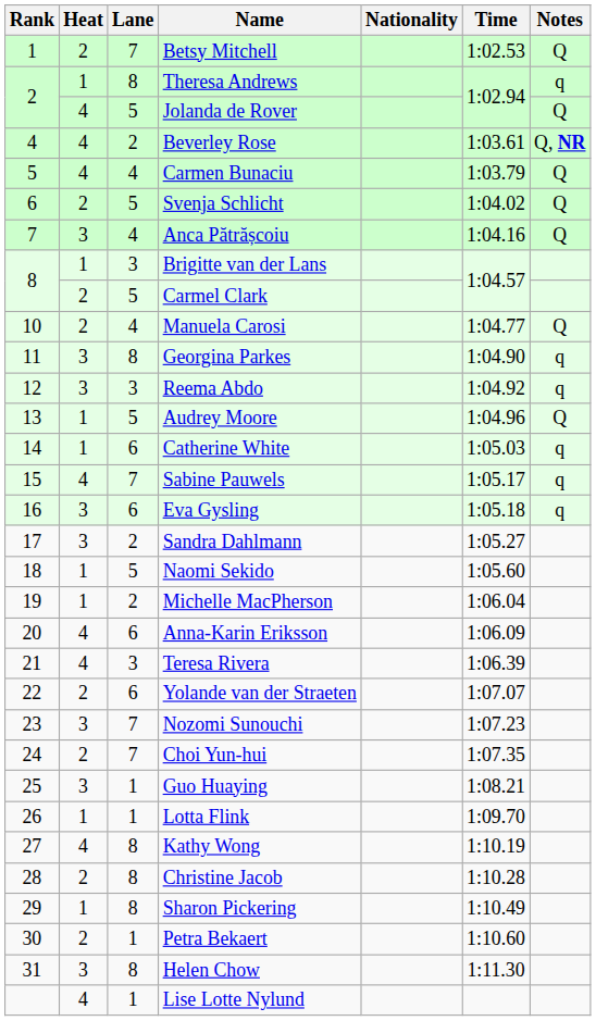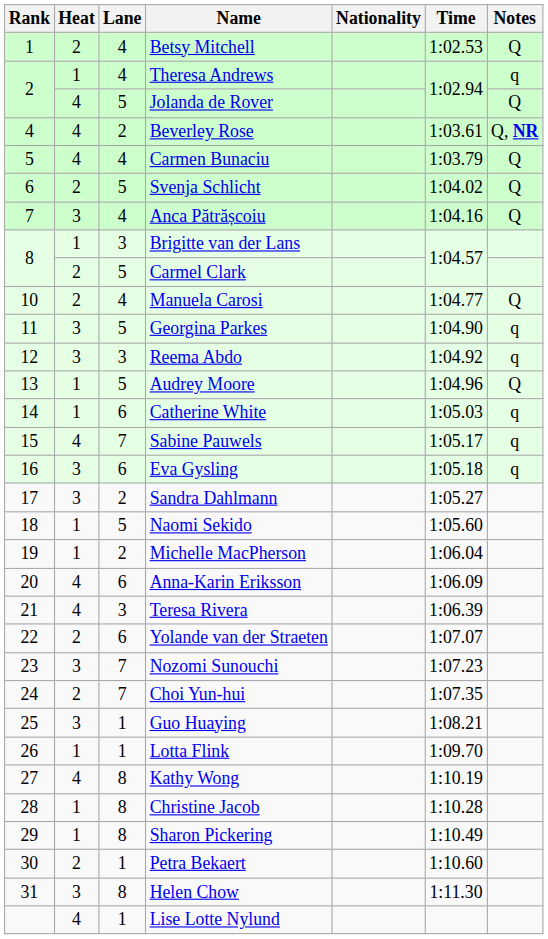 <table class="wikitable sortable" style="text-align:center">
 <tr>
 <th>Rank</th>
 <th>Heat</th>
 <th>Lane</th>
 <th>Name</th>
 <th>Nationality</th>
 <th>Time</th>
 <th>Notes</th>
 </tr>
 <tr bgcolor=#cfc>
 <td>1</td>
 <td>2</td>
-<td>7</td>
+<td>4</td>
 <td align=left><a href='#'>Betsy Mitchell</a></td>
 <td align=left></td>
 <td>1:02.53</td>
 <td>Q</td>
 </tr>
 <tr bgcolor=#cfc>
 <td rowspan=2>2</td>
 <td>1</td>
-<td>8</td>
+<td>4</td>
 <td align=left><a href='#'>Theresa Andrews</a></td>
 <td align=left></td>
 <td rowspan=2>1:02.94</td>
 <td>q</td>
 </tr>
 <tr bgcolor=#cfc>
 <td>4</td>
 <td>5</td>
 <td align=left><a href='#'>Jolanda de Rover</a></td>
 <td align=left></td>
 <td>Q</td>
 </tr>
 <tr bgcolor=#cfc>
 <td>4</td>
 <td>4</td>
 <td>2</td>
 <td align=left><a href='#'>Beverley Rose</a></td>
 <td align=left></td>
 <td>1:03.61</td>
 <td>Q, <strong><a href='#'>NR</a></strong></td>
 </tr>
 <tr bgcolor=#cfc>
 <td>5</td>
 <td>4</td>
 <td>4</td>
 <td align=left><a href='#'>Carmen Bunaciu</a></td>
 <td align=left></td>
 <td>1:03.79</td>
 <td>Q</td>
 </tr>
 <tr bgcolor=#cfc>
 <td>6</td>
 <td>2</td>
 <td>5</td>
 <td align=left><a href='#'>Svenja Schlicht</a></td>
 <td align=left></td>
 <td>1:04.02</td>
 <td>Q</td>
 </tr>
 <tr bgcolor=#cfc>
 <td>7</td>
 <td>3</td>
 <td>4</td>
 <td align=left><a href='#'>Anca Pătrășcoiu</a></td>
 <td align=left></td>
 <td>1:04.16</td>
 <td>Q</td>
 </tr>
 <tr bgcolor=e5ffe5>
 <td rowspan=2>8</td>
 <td>1</td>
 <td>3</td>
 <td align=left><a href='#'>Brigitte van der Lans</a></td>
 <td align=left></td>
 <td rowspan=2>1:04.57</td>
 <td></td>
 </tr>
 <tr bgcolor=e5ffe5>
 <td>2</td>
 <td>5</td>
 <td align=left><a href='#'>Carmel Clark</a></td>
 <td align=left></td>
 <td></td>
 </tr>
 <tr bgcolor=e5ffe5>
 <td>10</td>
 <td>2</td>
 <td>4</td>
 <td align=left><a href='#'>Manuela Carosi</a></td>
 <td align=left></td>
 <td>1:04.77</td>
 <td>Q</td>
 </tr>
 <tr bgcolor=e5ffe5>
 <td>11</td>
 <td>3</td>
-<td>8</td>
+<td>5</td>
 <td align=left><a href='#'>Georgina Parkes</a></td>
 <td align=left></td>
 <td>1:04.90</td>
 <td>q</td>
 </tr>
 <tr bgcolor=e5ffe5>
 <td>12</td>
 <td>3</td>
 <td>3</td>
 <td align=left><a href='#'>Reema Abdo</a></td>
 <td align=left></td>
 <td>1:04.92</td>
 <td>q</td>
 </tr>
 <tr bgcolor=e5ffe5>
 <td>13</td>
 <td>1</td>
 <td>5</td>
 <td align=left><a href='#'>Audrey Moore</a></td>
 <td align=left></td>
 <td>1:04.96</td>
 <td>Q</td>
 </tr>
 <tr bgcolor=e5ffe5>
 <td>14</td>
 <td>1</td>
 <td>6</td>
 <td align=left><a href='#'>Catherine White</a></td>
 <td align=left></td>
 <td>1:05.03</td>
 <td>q</td>
 </tr>
 <tr bgcolor=e5ffe5>
 <td>15</td>
 <td>4</td>
 <td>7</td>
 <td align=left><a href='#'>Sabine Pauwels</a></td>
 <td align=left></td>
 <td>1:05.17</td>
 <td>q</td>
 </tr>
 <tr bgcolor=e5ffe5>
 <td>16</td>
 <td>3</td>
 <td>6</td>
 <td align=left><a href='#'>Eva Gysling</a></td>
 <td align=left></td>
 <td>1:05.18</td>
 <td>q</td>
 </tr>
 <tr>
 <td>17</td>
 <td>3</td>
 <td>2</td>
 <td align=left><a href='#'>Sandra Dahlmann</a></td>
 <td align=left></td>
 <td>1:05.27</td>
 <td></td>
 </tr>
 <tr>
 <td>18</td>
 <td>1</td>
 <td>5</td>
 <td align=left><a href='#'>Naomi Sekido</a></td>
 <td align=left></td>
 <td>1:05.60</td>
 <td></td>
 </tr>
 <tr>
 <td>19</td>
 <td>1</td>
 <td>2</td>
 <td align=left><a href='#'>Michelle MacPherson</a></td>
 <td align=left></td>
 <td>1:06.04</td>
 <td></td>
 </tr>
 <tr>
 <td>20</td>
 <td>4</td>
 <td>6</td>
 <td align=left><a href='#'>Anna-Karin Eriksson</a></td>
 <td align=left></td>
 <td>1:06.09</td>
 <td></td>
 </tr>
 <tr>
 <td>21</td>
 <td>4</td>
 <td>3</td>
 <td align=left><a href='#'>Teresa Rivera</a></td>
 <td align=left></td>
 <td>1:06.39</td>
 <td></td>
 </tr>
 <tr>
 <td>22</td>
 <td>2</td>
 <td>6</td>
 <td align=left><a href='#'>Yolande van der Straeten</a></td>
 <td align=left></td>
 <td>1:07.07</td>
 <td></td>
 </tr>
 <tr>
 <td>23</td>
 <td>3</td>
 <td>7</td>
 <td align=left><a href='#'>Nozomi Sunouchi</a></td>
 <td align=left></td>
 <td>1:07.23</td>
 <td></td>
 </tr>
 <tr>
 <td>24</td>
 <td>2</td>
 <td>7</td>
 <td align=left><a href='#'>Choi Yun-hui</a></td>
 <td align=left></td>
 <td>1:07.35</td>
 <td></td>
 </tr>
 <tr>
 <td>25</td>
 <td>3</td>
 <td>1</td>
 <td align=left><a href='#'>Guo Huaying</a></td>
 <td align=left></td>
 <td>1:08.21</td>
 <td></td>
 </tr>
 <tr>
 <td>26</td>
 <td>1</td>
 <td>1</td>
 <td align=left><a href='#'>Lotta Flink</a></td>
 <td align=left></td>
 <td>1:09.70</td>
 <td></td>
 </tr>
 <tr>
 <td>27</td>
 <td>4</td>
 <td>8</td>
 <td align=left><a href='#'>Kathy Wong</a></td>
 <td align=left></td>
 <td>1:10.19</td>
 <td></td>
 </tr>
 <tr>
 <td>28</td>
-<td>2</td>
+<td>1</td>
 <td>8</td>
 <td align=left><a href='#'>Christine Jacob</a></td>
 <td align=left></td>
 <td>1:10.28</td>
 <td></td>
 </tr>
 <tr>
 <td>29</td>
 <td>1</td>
 <td>8</td>
 <td align=left><a href='#'>Sharon Pickering</a></td>
 <td align=left></td>
 <td>1:10.49</td>
 <td></td>
 </tr>
 <tr>
 <td>30</td>
 <td>2</td>
 <td>1</td>
 <td align=left><a href='#'>Petra Bekaert</a></td>
 <td align=left></td>
 <td>1:10.60</td>
 <td></td>
 </tr>
 <tr>
 <td>31</td>
 <td>3</td>
 <td>8</td>
 <td align=left><a href='#'>Helen Chow</a></td>
 <td align=left></td>
 <td>1:11.30</td>
 <td></td>
 </tr>
 <tr>
 <td></td>
 <td>4</td>
 <td>1</td>
 <td align=left><a href='#'>Lise Lotte Nylund</a></td>
 <td align=left></td>
 <td></td>
 <td></td>
 </tr>
 </table>
